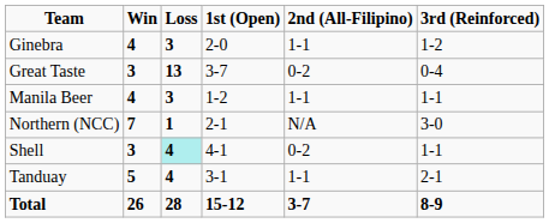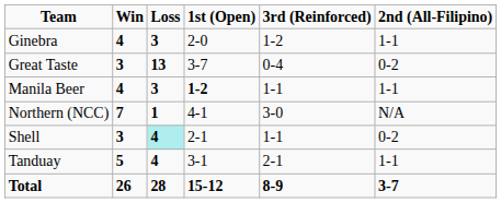 <table class=wikitable sortable>
 <tr align=center>
 <td><strong>Team</strong></td>
 <td><strong>Win</strong></td>
 <td><strong>Loss</strong></td>
 <td><strong>1st (Open)</strong></td>
+<td><strong>3rd (Reinforced)</strong></td>
 <td><strong>2nd (All-Filipino)</strong></td>
-<td><strong>3rd (Reinforced)</strong></td>
 </tr>
 <tr>
 <td>Ginebra</td>
 <td><strong>4</strong></td>
 <td><strong>3</strong></td>
 <td>2-0</td>
+<td>1-2</td>
 <td>1-1</td>
-<td>1-2</td>
 </tr>
 <tr>
 <td>Great Taste</td>
 <td><strong>3</strong></td>
 <td><strong>13</strong></td>
 <td>3-7</td>
+<td>0-4</td>
 <td>0-2</td>
-<td>0-4</td>
 </tr>
 <tr>
 <td>Manila Beer</td>
 <td><strong>4</strong></td>
 <td><strong>3</strong></td>
-<td>1-2</td>
+<td><strong>1-2</strong></td>
 <td>1-1</td>
 <td>1-1</td>
 </tr>
 <tr>
 <td>Northern (NCC)</td>
 <td><strong>7</strong></td>
 <td><strong>1</strong></td>
-<td>2-1</td>
+<td>4-1</td>
+<td>3-0</td>
 <td>N/A</td>
-<td>3-0</td>
 </tr>
 <tr>
 <td>Shell</td>
 <td><strong>3</strong></td>
 <td style="background: paleturquoise;"><strong>4</strong></td>
-<td>4-1</td>
+<td>2-1</td>
+<td>1-1</td>
 <td>0-2</td>
-<td>1-1</td>
 </tr>
 <tr>
 <td>Tanduay</td>
 <td><strong>5</strong></td>
 <td><strong>4</strong></td>
 <td>3-1</td>
+<td>2-1</td>
 <td>1-1</td>
-<td>2-1</td>
 </tr>
 <tr>
 <td><strong>Total</strong></td>
 <td><strong>26</strong></td>
 <td><strong>28</strong></td>
 <td><strong>15-12</strong></td>
+<td><strong>8-9</strong></td>
 <td><strong>3-7</strong></td>
-<td><strong>8-9</strong></td>
 </tr>
 </table>
